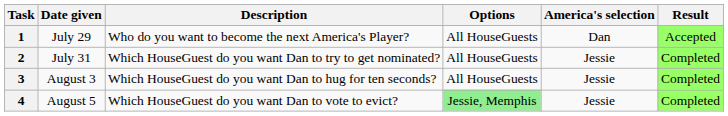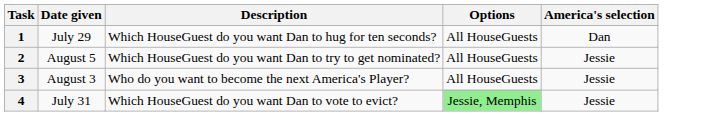 <table class="wikitable" style="text-align:center;">
 <tr>
 <th scope="col">Task</th>
 <th scope="col">Date given</th>
 <th scope="col">Description</th>
 <th scope="col">Options</th>
 <th scope="col">America's selection</th>
-<th scope="col">Result</th>
 </tr>
 <tr>
 <th scope="row">1</th>
 <td>July 29</td>
-<td style="text-align:left;">Who do you want to become the next America's Player?</td>
+<td style="text-align:left;">Which HouseGuest do you want Dan to hug for ten seconds?</td>
 <td>All HouseGuests</td>
 <td>Dan</td>
-<td style="background:#9f6;">Accepted</td>
 </tr>
 <tr>
 <th scope="row">2</th>
-<td>July 31</td>
+<td>August 5</td>
 <td style="text-align:left;">Which HouseGuest do you want Dan to try to get nominated?</td>
 <td>All HouseGuests</td>
 <td>Jessie</td>
-<td style="background:#9f6;">Completed</td>
 </tr>
 <tr>
 <th scope="row">3</th>
 <td>August 3</td>
-<td style="text-align:left;">Which HouseGuest do you want Dan to hug for ten seconds?</td>
+<td style="text-align:left;">Who do you want to become the next America's Player?</td>
 <td>All HouseGuests</td>
 <td>Jessie</td>
-<td style="background:#9f6;">Completed</td>
 </tr>
 <tr>
 <th scope="row">4</th>
-<td>August 5</td>
+<td>July 31</td>
 <td style="text-align:left;">Which HouseGuest do you want Dan to vote to evict?</td>
 <td style="background: lightgreen;">Jessie, Memphis</td>
 <td>Jessie</td>
-<td style="background:#9f6;">Completed</td>
 </tr>
 </table>
